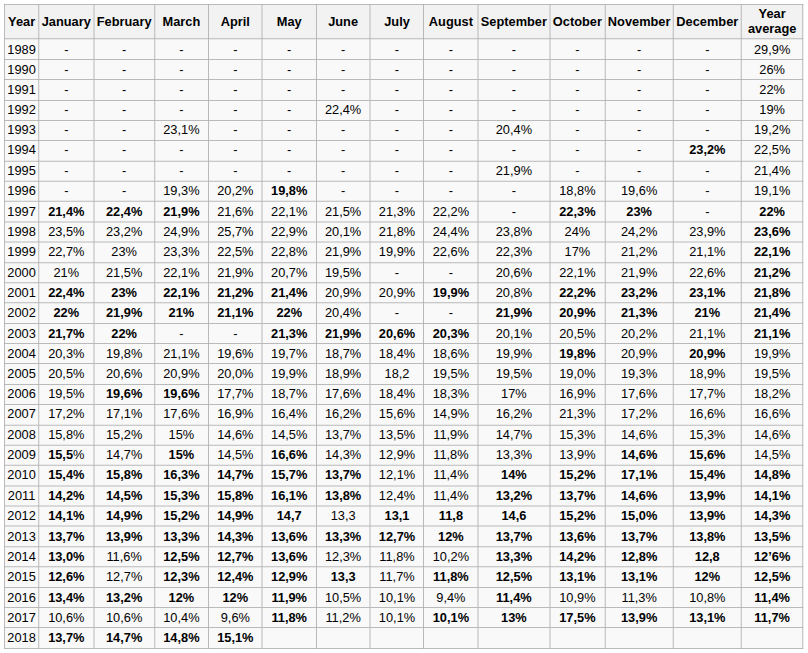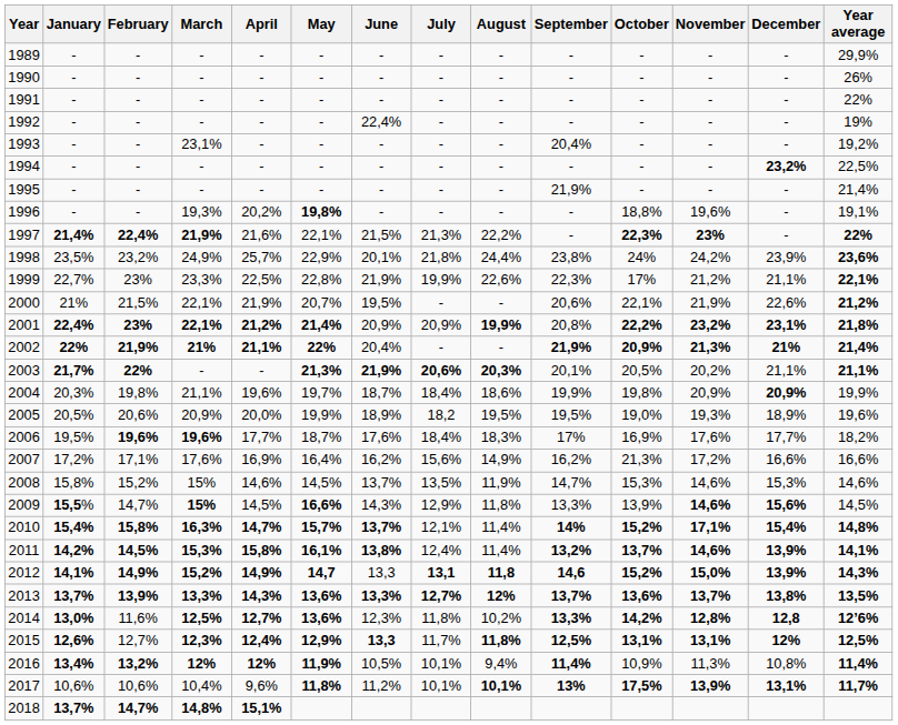 <table class="wikitable">
 <tr>
 <th width="35px">Year</th>
 <th width="60px">January</th>
 <th width="60px">February</th>
 <th width="60px">March</th>
 <th width="60px">April</th>
 <th width="60px">May</th>
 <th width="60px">June</th>
 <th width="60px">July</th>
 <th width="60px">August</th>
 <th width="60px">September</th>
 <th width="60px">October</th>
 <th width="60px">November</th>
 <th width="60px">December</th>
 <th width="70px">Year average</th>
 </tr>
 <tr align="center">
 <td>1989</td>
 <td>-</td>
 <td>-</td>
 <td>-</td>
 <td>-</td>
 <td>-</td>
 <td>-</td>
 <td>-</td>
 <td>-</td>
 <td>-</td>
 <td>-</td>
 <td>-</td>
 <td>-</td>
 <td>29,9%</td>
 </tr>
 <tr align="center">
 <td>1990</td>
 <td>-</td>
 <td>-</td>
 <td>-</td>
 <td>-</td>
 <td>-</td>
 <td>-</td>
 <td>-</td>
 <td>-</td>
 <td>-</td>
 <td>-</td>
 <td>-</td>
 <td>-</td>
 <td>26%</td>
 </tr>
 <tr align="center">
 <td>1991</td>
 <td>-</td>
 <td>-</td>
 <td>-</td>
 <td>-</td>
 <td>-</td>
 <td>-</td>
 <td>-</td>
 <td>-</td>
 <td>-</td>
 <td>-</td>
 <td>-</td>
 <td>-</td>
 <td>22%</td>
 </tr>
 <tr align="center">
 <td>1992</td>
 <td>-</td>
 <td>-</td>
 <td>-</td>
 <td>-</td>
 <td>-</td>
 <td>22,4%</td>
 <td>-</td>
 <td>-</td>
 <td>-</td>
 <td>-</td>
 <td>-</td>
 <td>-</td>
 <td>19%</td>
 </tr>
 <tr align="center">
 <td>1993</td>
 <td>-</td>
 <td>-</td>
 <td>23,1%</td>
 <td>-</td>
 <td>-</td>
 <td>-</td>
 <td>-</td>
 <td>-</td>
 <td>20,4%</td>
 <td>-</td>
 <td>-</td>
 <td>-</td>
 <td>19,2%</td>
 </tr>
 <tr align="center">
 <td>1994</td>
 <td>-</td>
 <td>-</td>
 <td>-</td>
 <td>-</td>
 <td>-</td>
 <td>-</td>
 <td>-</td>
 <td>-</td>
 <td>-</td>
 <td>-</td>
 <td>-</td>
 <td><strong>23,2%</strong></td>
 <td>22,5%</td>
 </tr>
 <tr align="center">
 <td>1995</td>
 <td>-</td>
 <td>-</td>
 <td>-</td>
 <td>-</td>
 <td>-</td>
 <td>-</td>
 <td>-</td>
 <td>-</td>
 <td>21,9%</td>
 <td>-</td>
 <td>-</td>
 <td>-</td>
 <td>21,4%</td>
 </tr>
 <tr align="center">
 <td>1996</td>
 <td>-</td>
 <td>-</td>
 <td>19,3%</td>
 <td>20,2%</td>
 <td><strong>19,8%</strong></td>
 <td>-</td>
 <td>-</td>
 <td>-</td>
 <td>-</td>
 <td>18,8%</td>
 <td>19,6%</td>
 <td>-</td>
 <td>19,1%</td>
 </tr>
 <tr align="center">
 <td>1997</td>
 <td><strong>21,4%</strong></td>
 <td><strong>22,4%</strong></td>
 <td><strong>21,9%</strong></td>
 <td>21,6%</td>
 <td>22,1%</td>
 <td>21,5%</td>
 <td>21,3%</td>
 <td>22,2%</td>
 <td>-</td>
 <td><strong>22,3%</strong></td>
 <td><strong>23%</strong></td>
 <td>-</td>
 <td><strong>22%</strong></td>
 </tr>
 <tr align="center">
 <td>1998</td>
 <td>23,5%</td>
 <td>23,2%</td>
 <td>24,9%</td>
 <td>25,7%</td>
 <td>22,9%</td>
 <td>20,1%</td>
 <td>21,8%</td>
 <td>24,4%</td>
 <td>23,8%</td>
 <td>24%</td>
 <td>24,2%</td>
 <td>23,9%</td>
 <td><strong>23,6%</strong></td>
 </tr>
 <tr align="center">
 <td>1999</td>
 <td>22,7%</td>
 <td>23%</td>
 <td>23,3%</td>
 <td>22,5%</td>
 <td>22,8%</td>
 <td>21,9%</td>
 <td>19,9%</td>
 <td>22,6%</td>
 <td>22,3%</td>
 <td>17%</td>
 <td>21,2%</td>
 <td>21,1%</td>
 <td><strong>22,1%</strong></td>
 </tr>
 <tr align="center">
 <td>2000</td>
 <td>21%</td>
 <td>21,5%</td>
 <td>22,1%</td>
 <td>21,9%</td>
 <td>20,7%</td>
 <td>19,5%</td>
 <td>-</td>
 <td>-</td>
 <td>20,6%</td>
 <td>22,1%</td>
 <td>21,9%</td>
 <td>22,6%</td>
 <td><strong>21,2%</strong></td>
 </tr>
 <tr align="center">
 <td>2001</td>
 <td><strong>22,4%</strong></td>
 <td><strong>23%</strong></td>
 <td><strong>22,1%</strong></td>
 <td><strong>21,2%</strong></td>
 <td><strong>21,4%</strong></td>
 <td>20,9%</td>
 <td>20,9%</td>
 <td><strong>19,9%</strong></td>
 <td>20,8%</td>
 <td><strong>22,2%</strong></td>
 <td><strong>23,2%</strong></td>
 <td><strong>23,1%</strong></td>
 <td><strong>21,8%</strong></td>
 </tr>
 <tr align="center">
 <td>2002</td>
 <td><strong>22%</strong></td>
 <td><strong>21,9%</strong></td>
 <td><strong>21%</strong></td>
 <td><strong>21,1%</strong></td>
 <td><strong>22%</strong></td>
 <td>20,4%</td>
 <td>-</td>
 <td>-</td>
 <td><strong>21,9%</strong></td>
 <td><strong>20,9%</strong></td>
 <td><strong>21,3%</strong></td>
 <td><strong>21%</strong></td>
 <td><strong>21,4%</strong></td>
 </tr>
 <tr align="center">
 <td>2003</td>
 <td><strong>21,7%</strong></td>
 <td><strong>22%</strong></td>
 <td>-</td>
 <td>-</td>
 <td><strong>21,3%</strong></td>
 <td><strong>21,9%</strong></td>
 <td><strong>20,6%</strong></td>
 <td><strong>20,3%</strong></td>
 <td>20,1%</td>
 <td>20,5%</td>
 <td>20,2%</td>
 <td>21,1%</td>
 <td><strong>21,1%</strong></td>
 </tr>
 <tr align="center">
 <td>2004</td>
 <td>20,3%</td>
 <td>19,8%</td>
 <td>21,1%</td>
 <td>19,6%</td>
 <td>19,7%</td>
 <td>18,7%</td>
 <td>18,4%</td>
 <td>18,6%</td>
 <td>19,9%</td>
-<td><strong>19,8%</strong></td>
+<td>19,8%</td>
 <td>20,9%</td>
 <td><strong>20,9%</strong></td>
 <td>19,9%</td>
 </tr>
 <tr align="center">
 <td>2005</td>
 <td>20,5%</td>
 <td>20,6%</td>
 <td>20,9%</td>
 <td>20,0%</td>
 <td>19,9%</td>
 <td>18,9%</td>
 <td>18,2</td>
 <td>19,5%</td>
 <td>19,5%</td>
 <td>19,0%</td>
 <td>19,3%</td>
 <td>18,9%</td>
-<td>19,5%</td>
+<td>19,6%</td>
 </tr>
 <tr align="center">
 <td>2006</td>
 <td>19,5%</td>
 <td><strong>19,6%</strong></td>
 <td><strong>19,6%</strong></td>
 <td>17,7%</td>
 <td>18,7%</td>
 <td>17,6%</td>
 <td>18,4%</td>
 <td>18,3%</td>
 <td>17%</td>
 <td>16,9%</td>
 <td>17,6%</td>
 <td>17,7%</td>
 <td>18,2%</td>
 </tr>
 <tr align="center">
 <td>2007</td>
 <td>17,2%</td>
 <td>17,1%</td>
 <td>17,6%</td>
 <td>16,9%</td>
 <td>16,4%</td>
 <td>16,2%</td>
 <td>15,6%</td>
 <td>14,9%</td>
 <td>16,2%</td>
 <td>21,3%</td>
 <td>17,2%</td>
 <td>16,6%</td>
 <td>16,6%</td>
 </tr>
 <tr align="center">
 <td>2008</td>
 <td>15,8%</td>
 <td>15,2%</td>
 <td>15%</td>
 <td>14,6%</td>
 <td>14,5%</td>
 <td>13,7%</td>
 <td>13,5%</td>
 <td>11,9%</td>
 <td>14,7%</td>
 <td>15,3%</td>
 <td>14,6%</td>
 <td>15,3%</td>
 <td>14,6%</td>
 </tr>
 <tr align="center">
 <td>2009</td>
 <td><strong>15,5</strong>%</td>
 <td>14,7%</td>
 <td><strong>15%</strong></td>
 <td>14,5%</td>
 <td><strong>16,6%</strong></td>
 <td>14,3%</td>
 <td>12,9%</td>
 <td>11,8%</td>
 <td>13,3%</td>
 <td>13,9%</td>
 <td><strong>14,6%</strong></td>
 <td><strong>15,6%</strong></td>
 <td>14,5%</td>
 </tr>
 <tr align="center">
 <td>2010</td>
 <td><strong>15,4%</strong></td>
 <td><strong>15,8%</strong></td>
 <td><strong>16,3%</strong></td>
 <td><strong>14,7%</strong></td>
 <td><strong>15,7%</strong></td>
 <td><strong>13,7%</strong></td>
 <td>12,1%</td>
 <td>11,4%</td>
 <td><strong>14%</strong></td>
 <td><strong>15,2%</strong></td>
 <td><strong>17,1%</strong></td>
 <td><strong>15,4%</strong></td>
 <td><strong>14,8%</strong></td>
 </tr>
 <tr align="center">
 <td>2011</td>
 <td><strong>14,2%</strong></td>
 <td><strong>14,5%</strong></td>
 <td><strong>15,3%</strong></td>
 <td><strong>15,8%</strong></td>
 <td><strong>16,1%</strong></td>
 <td><strong>13,8%</strong></td>
 <td>12,4%</td>
 <td>11,4%</td>
 <td><strong>13,2%</strong></td>
 <td><strong>13,7%</strong></td>
 <td><strong>14,6%</strong></td>
 <td><strong>13,9%</strong></td>
 <td><strong>14,1%</strong></td>
 </tr>
 <tr align="center">
 <td>2012</td>
 <td><strong>14,1%</strong></td>
 <td><strong>14,9%</strong></td>
 <td><strong>15,2%</strong></td>
 <td><strong>14,9%</strong></td>
 <td><strong>14,7</strong> </td>
 <td>13,3 </td>
 <td><strong>13,1</strong></td>
 <td><strong>11,8</strong></td>
 <td><strong>14,6</strong></td>
 <td><strong>15,2%</strong></td>
 <td><strong>15,0%</strong></td>
 <td><strong>13,9%</strong></td>
 <td><strong>14,3%</strong></td>
 </tr>
 <tr align="center">
 <td>2013</td>
 <td><strong>13,7%</strong> </td>
 <td><strong>13,9%</strong></td>
 <td><strong>13,3%</strong></td>
 <td><strong>14,3%</strong></td>
 <td><strong>13,6%</strong></td>
 <td><strong>13,3%</strong></td>
 <td><strong>12,7%</strong></td>
 <td><strong>12%</strong></td>
 <td><strong>13,7%</strong></td>
 <td><strong>13,6%</strong></td>
 <td><strong>13,7%</strong></td>
 <td><strong>13,8%</strong></td>
 <td><strong>13,5%</strong></td>
 </tr>
 <tr align="center">
 <td>2014</td>
 <td><strong>13,0%</strong></td>
 <td>11,6%</td>
 <td><strong>12,5%</strong></td>
 <td><strong>12,7%</strong></td>
 <td><strong>13,6%</strong></td>
 <td>12,3%</td>
 <td>11,8%</td>
 <td>10,2%</td>
 <td><strong>13,3%</strong></td>
 <td><strong>14,2%</strong></td>
 <td><strong>12,8%</strong></td>
 <td><strong>12,8</strong></td>
 <td><strong>12’6%</strong></td>
 </tr>
 <tr align="center">
 <td>2015</td>
 <td><strong>12,6%</strong></td>
 <td>12,7%</td>
 <td><strong>12,3%</strong></td>
 <td><strong>12,4%</strong></td>
 <td><strong>12,9%</strong></td>
 <td><strong>13,3</strong></td>
 <td>11,7%</td>
 <td><strong>11,8%</strong></td>
 <td><strong>12,5%</strong></td>
 <td><strong>13,1%</strong></td>
 <td><strong>13,1%</strong></td>
 <td><strong>12%</strong></td>
 <td><strong>12,5%</strong></td>
 </tr>
 <tr align="center">
 <td>2016</td>
 <td><strong>13,4%</strong></td>
 <td><strong>13,2%</strong></td>
 <td><strong>12%</strong></td>
 <td><strong>12%</strong></td>
 <td><strong>11,9%</strong></td>
 <td>10,5%</td>
 <td>10,1%</td>
 <td>9,4%</td>
 <td><strong>11,4%</strong></td>
 <td>10,9%</td>
 <td>11,3%</td>
 <td>10,8%</td>
 <td><strong>11,4%</strong></td>
 </tr>
 <tr align="center">
 <td>2017</td>
 <td>10,6%</td>
 <td>10,6%</td>
 <td>10,4%</td>
 <td>9,6%</td>
 <td><strong>11,8%</strong></td>
 <td>11,2%</td>
 <td>10,1%</td>
 <td><strong>10,1%</strong></td>
 <td><strong>13%</strong></td>
 <td><strong>17,5%</strong></td>
 <td><strong>13,9%</strong></td>
 <td><strong>13,1%</strong></td>
 <td><strong>11,7%</strong></td>
 </tr>
 <tr align="center">
 <td>2018</td>
 <td><strong>13,7%</strong></td>
 <td><strong>14,7%</strong></td>
 <td><strong>14,8%</strong></td>
 <td><strong>15,1%</strong></td>
 <td></td>
 <td></td>
 <td></td>
 <td></td>
 <td></td>
 <td></td>
 <td></td>
 <td></td>
 <td></td>
 </tr>
 </table>
